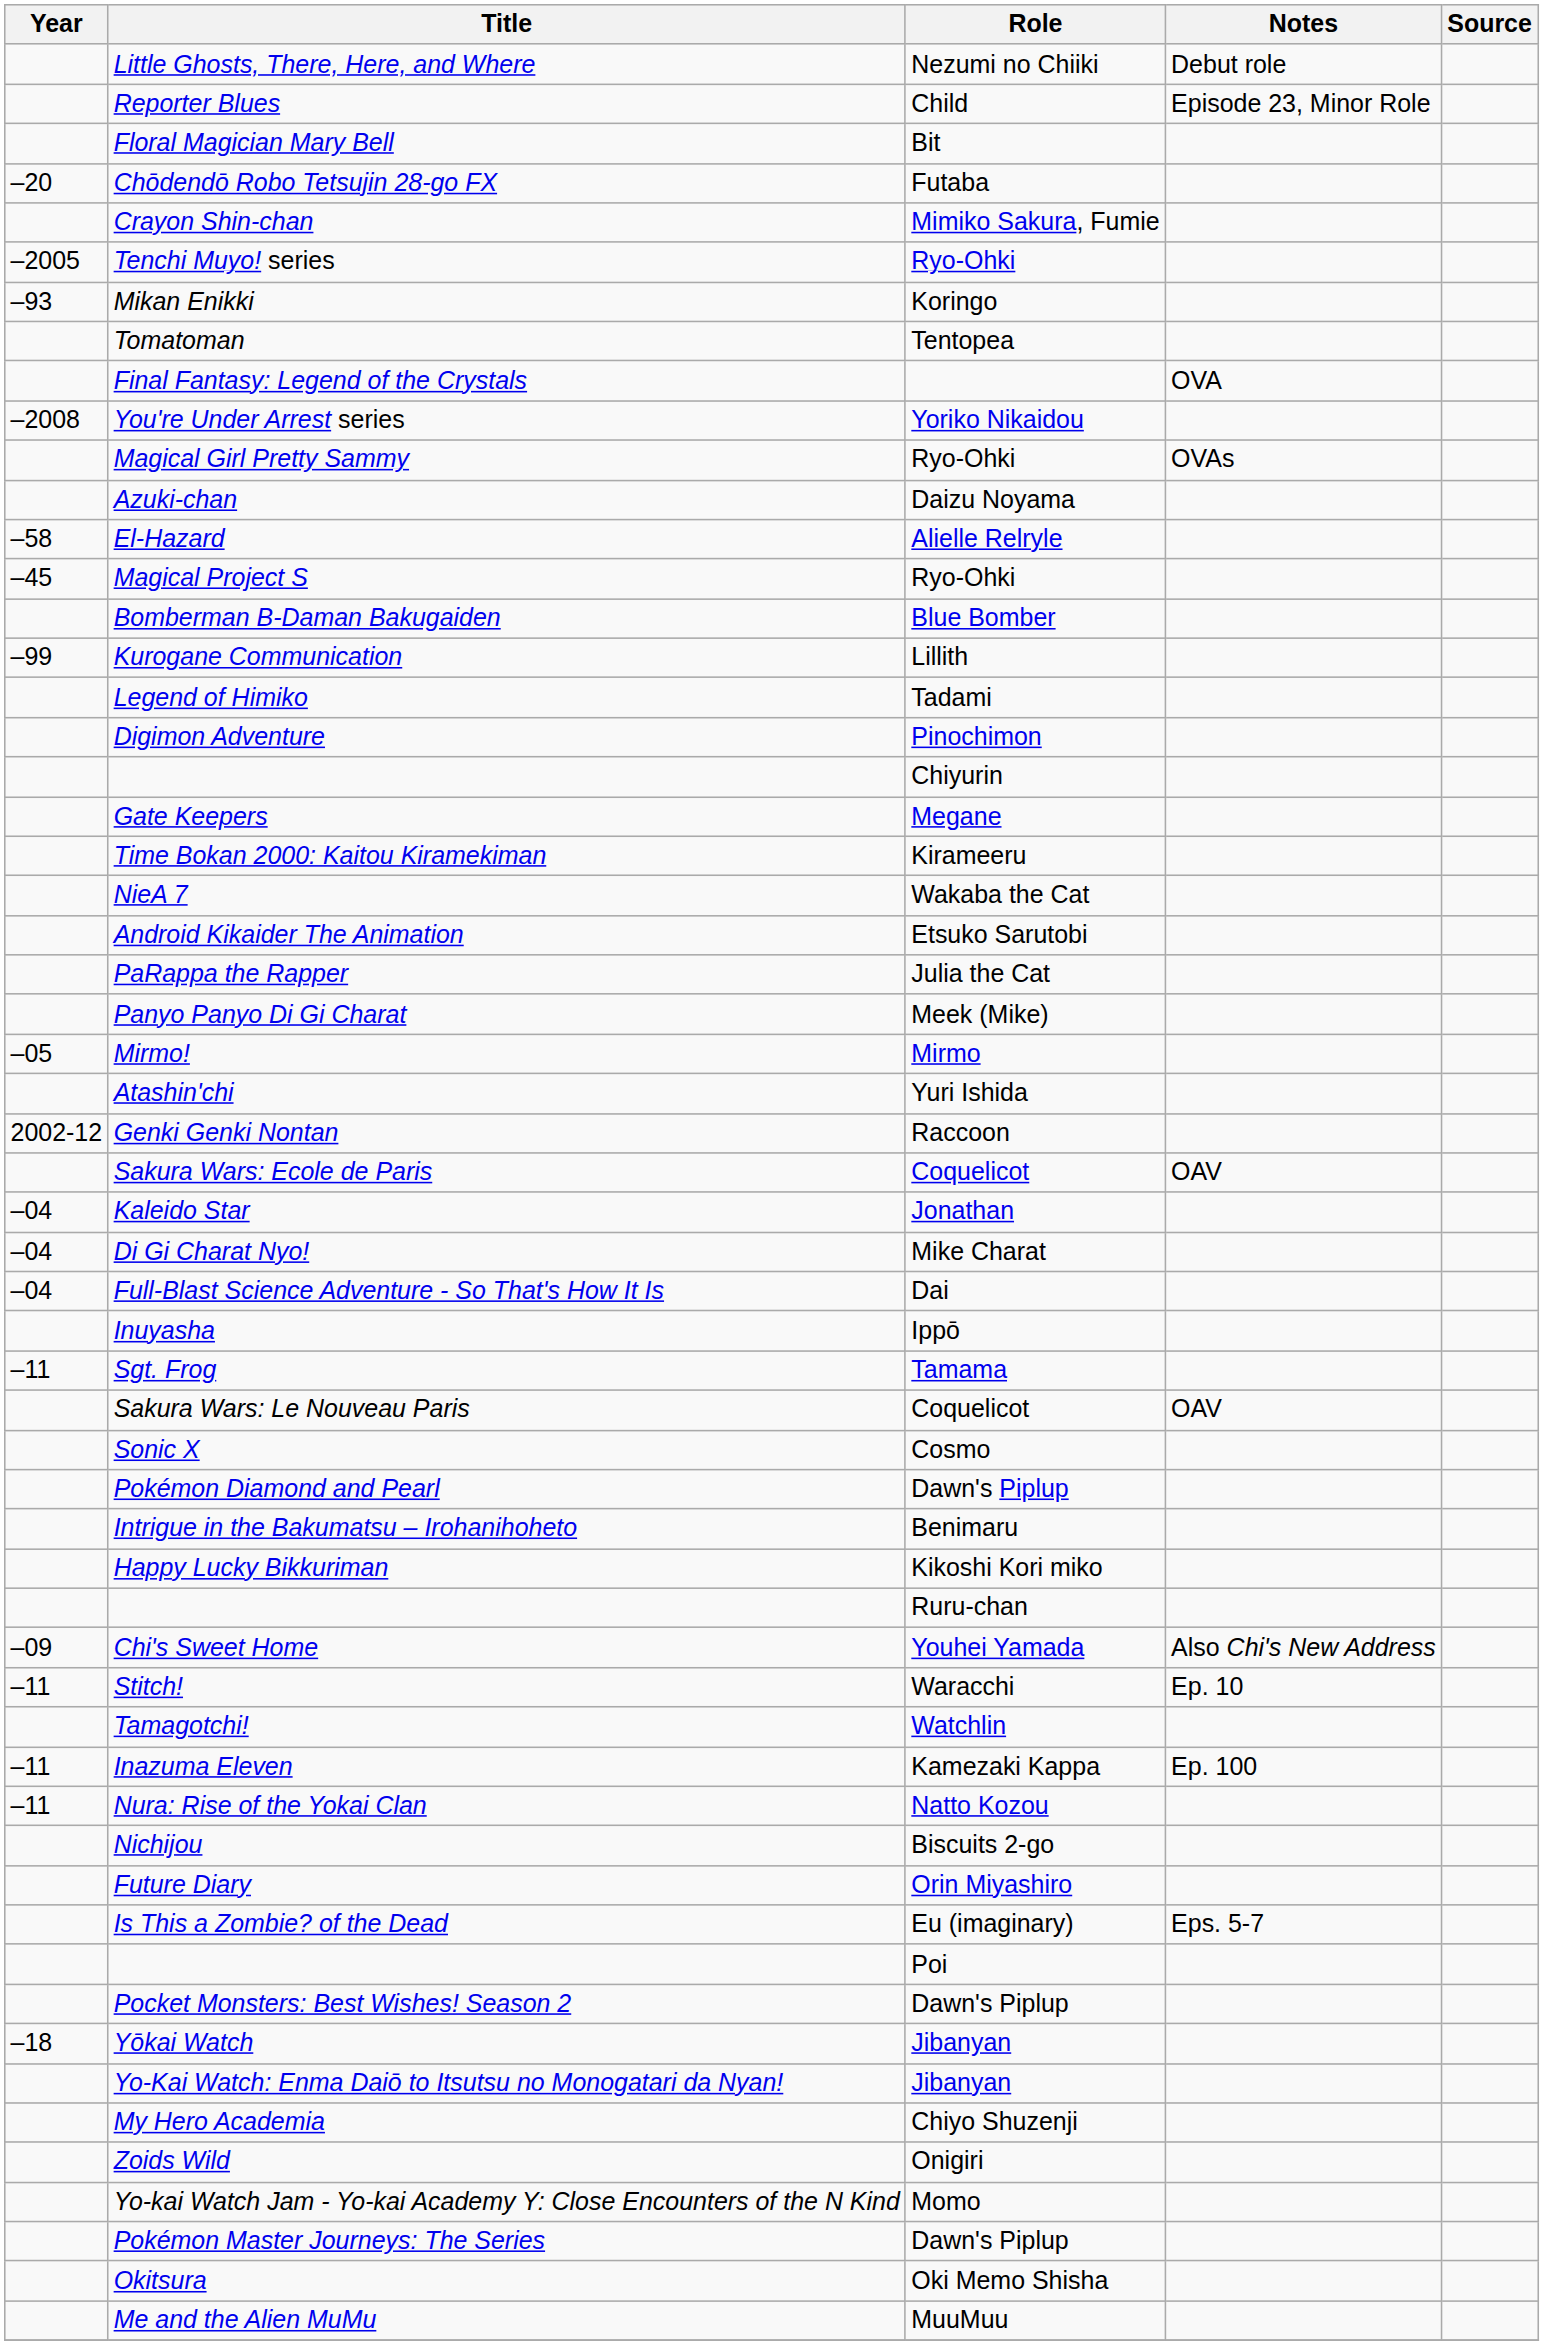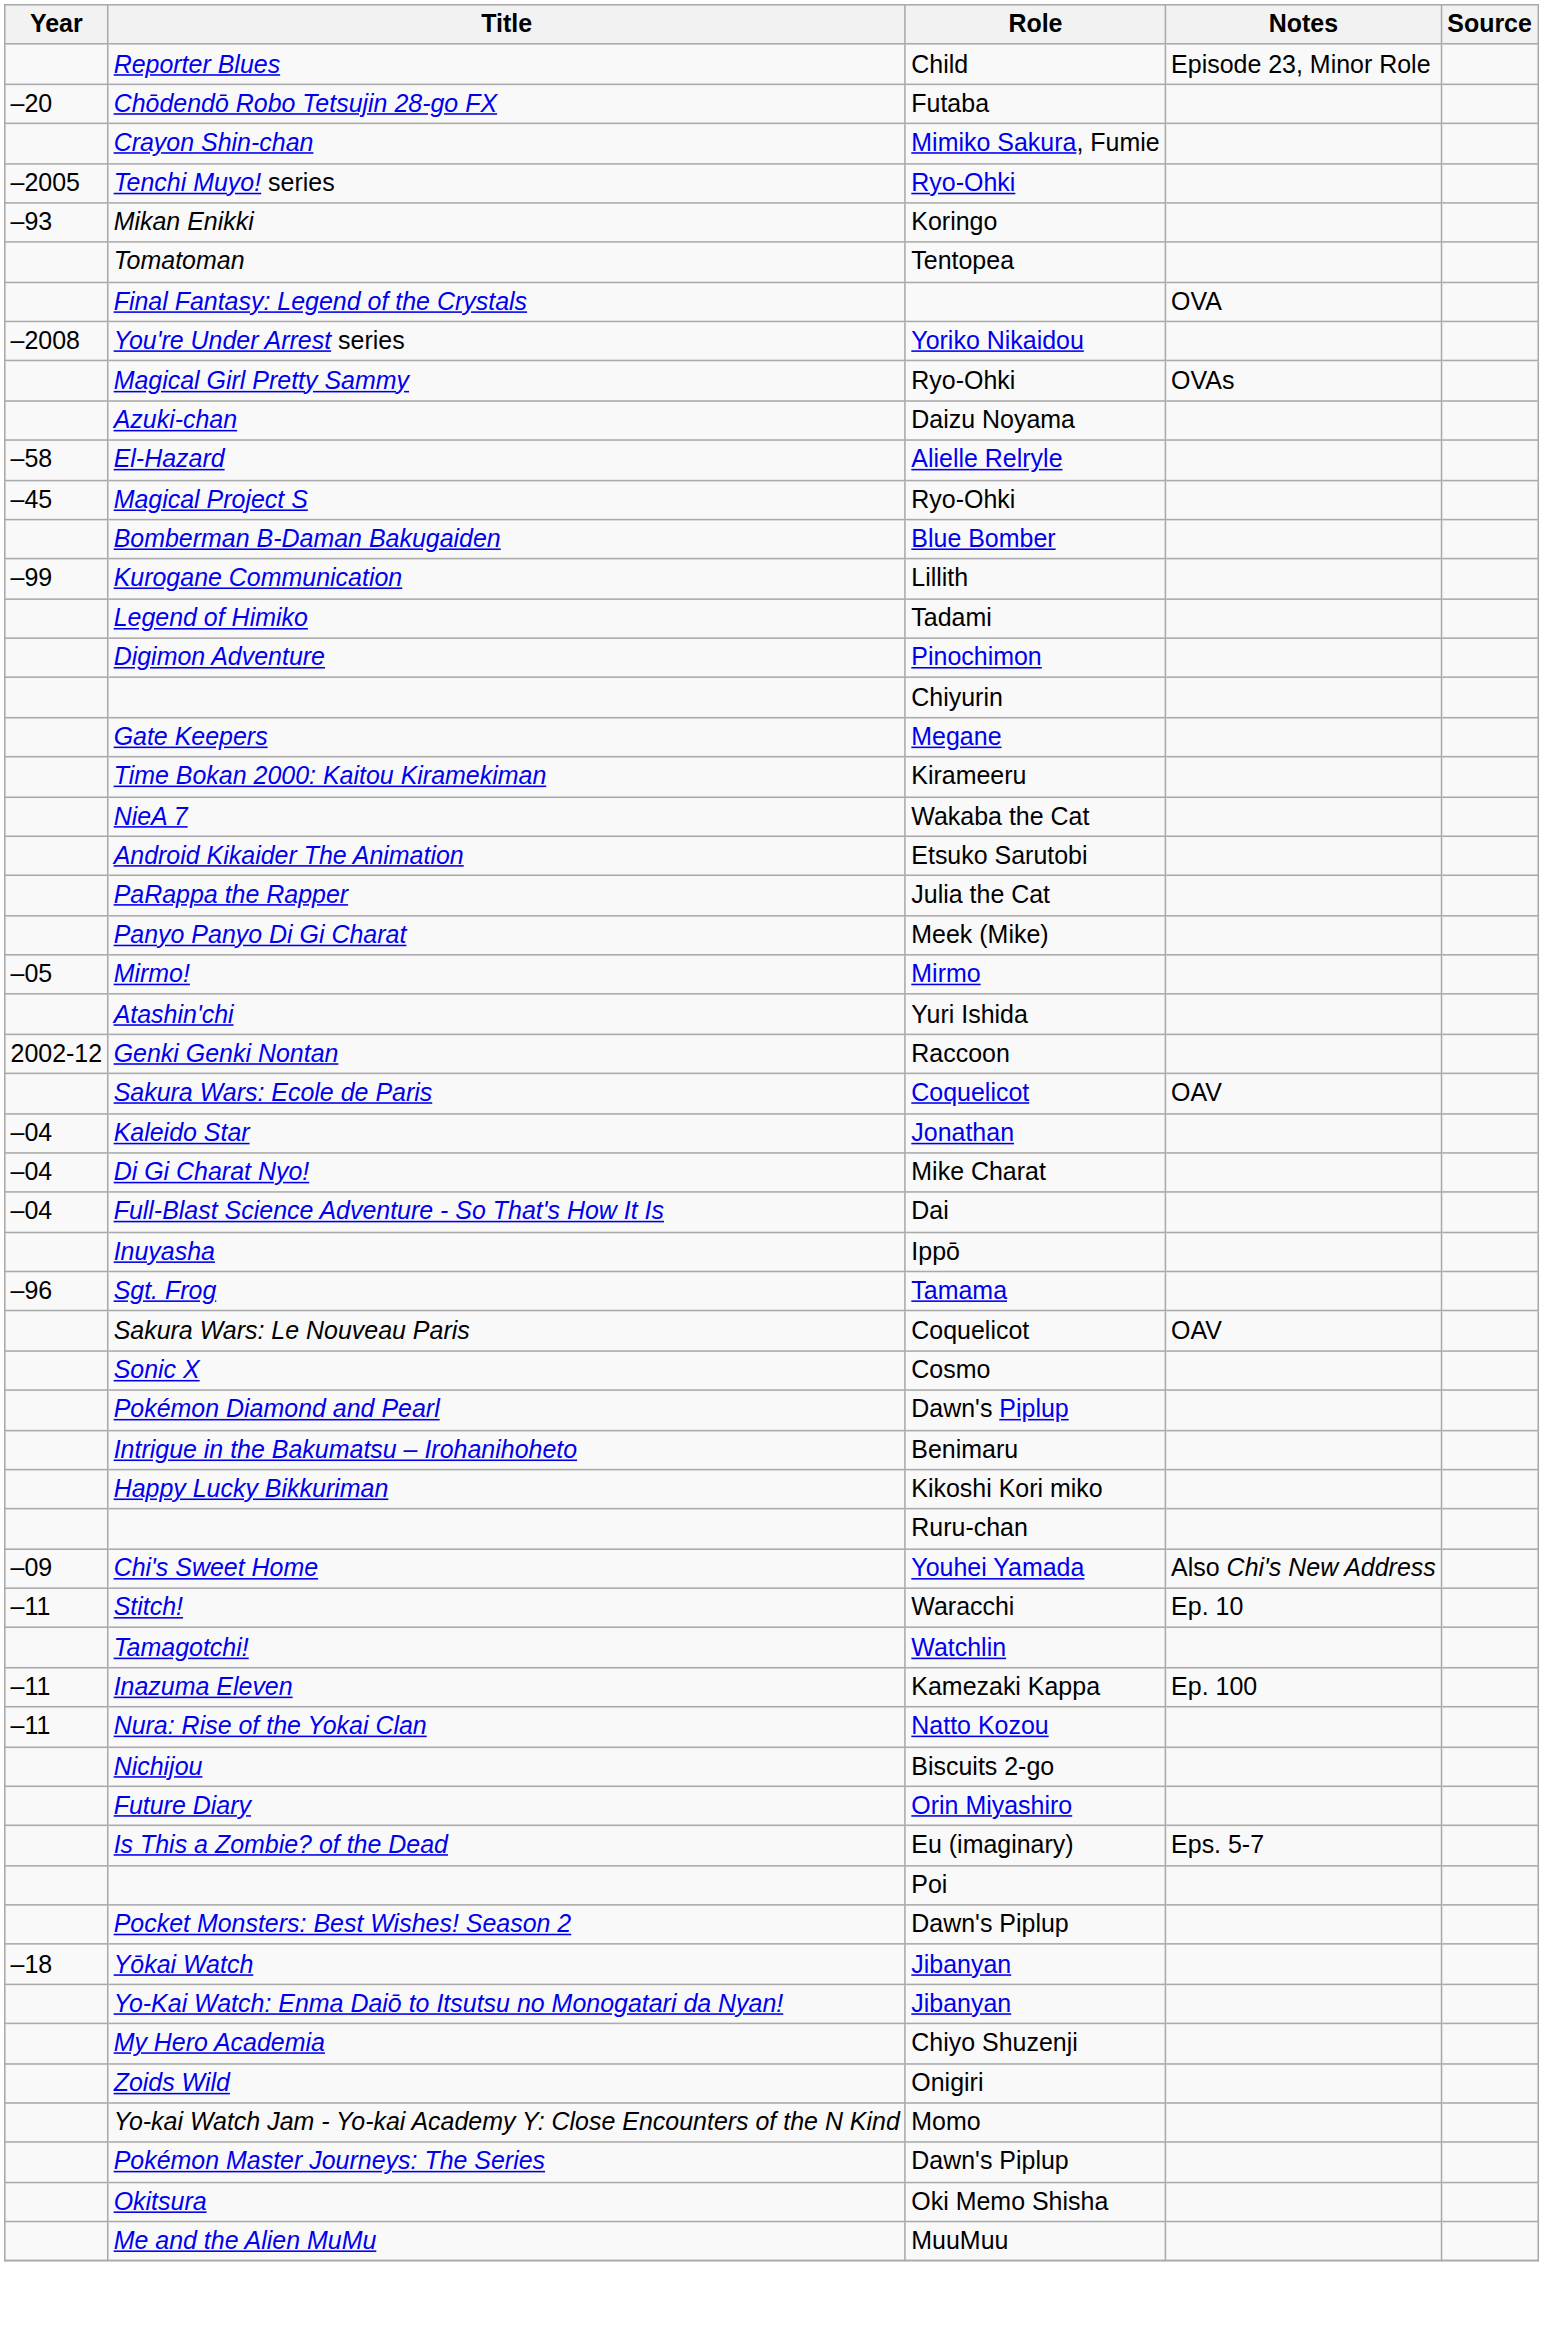 <table class="wikitable sortable plainrowheaders">
 <tr>
 <th>Year</th>
 <th>Title</th>
 <th>Role</th>
 <th class="unsortable">Notes</th>
 <th class="unsortable">Source</th>
 </tr>
 <tr>
 <td></td>
-<td><em><a href='#'>Little Ghosts, There, Here, and Where</a></em></td>
-<td>Nezumi no Chiiki</td>
-<td>Debut role</td>
-<td></td>
-</tr>
-<tr>
-<td></td>
 <td><em><a href='#'>Reporter Blues</a></em></td>
 <td>Child</td>
 <td>Episode 23, Minor Role</td>
-<td></td>
-</tr>
-<tr>
-<td></td>
-<td><em><a href='#'>Floral Magician Mary Bell</a></em></td>
-<td>Bit</td>
-<td></td>
 <td></td>
 </tr>
 <tr>
 <td>–20</td>
 <td><em> <a href='#'>Chōdendō Robo Tetsujin 28-go FX</a></em></td>
 <td>Futaba</td>
 <td></td>
 <td></td>
 </tr>
 <tr>
 <td> </td>
 <td><em><a href='#'>Crayon Shin-chan</a></em></td>
 <td><a href='#'>Mimiko Sakura</a>, Fumie</td>
 <td></td>
 <td></td>
 </tr>
 <tr>
 <td>–2005</td>
 <td><em><a href='#'>Tenchi Muyo!</a></em> series</td>
 <td><a href='#'>Ryo-Ohki</a></td>
 <td></td>
 <td></td>
 </tr>
 <tr>
 <td>–93</td>
 <td><em>Mikan Enikki</em></td>
 <td>Koringo</td>
 <td></td>
 <td></td>
 </tr>
 <tr>
 <td></td>
 <td><em>Tomatoman</em></td>
 <td>Tentopea</td>
 <td></td>
 <td></td>
 </tr>
 <tr>
 <td></td>
 <td><em><a href='#'>Final Fantasy: Legend of the Crystals</a></em></td>
 <td></td>
 <td>OVA</td>
 <td></td>
 </tr>
 <tr>
 <td>–2008</td>
 <td><em><a href='#'>You're Under Arrest</a></em> series</td>
 <td><a href='#'>Yoriko Nikaidou</a></td>
 <td></td>
 <td></td>
 </tr>
 <tr>
 <td></td>
 <td><em><a href='#'>Magical Girl Pretty Sammy</a></em></td>
 <td>Ryo-Ohki</td>
 <td>OVAs</td>
 <td></td>
 </tr>
 <tr>
 <td></td>
 <td><em><a href='#'>Azuki-chan</a></em></td>
 <td>Daizu Noyama</td>
 <td></td>
 <td></td>
 </tr>
 <tr>
 <td>–58</td>
 <td><em><a href='#'>El-Hazard</a></em></td>
 <td><a href='#'>Alielle Relryle</a></td>
 <td></td>
 <td></td>
 </tr>
 <tr>
 <td>–45</td>
 <td><em><a href='#'>Magical Project S</a></em></td>
 <td>Ryo-Ohki</td>
 <td></td>
 <td></td>
 </tr>
 <tr>
 <td></td>
 <td><em><a href='#'>Bomberman B-Daman Bakugaiden</a></em></td>
 <td><a href='#'>Blue Bomber</a></td>
 <td></td>
 <td></td>
 </tr>
 <tr>
 <td>–99</td>
 <td><em><a href='#'>Kurogane Communication</a></em></td>
 <td>Lillith</td>
 <td></td>
 <td></td>
 </tr>
 <tr>
 <td></td>
 <td><em><a href='#'>Legend of Himiko</a></em></td>
 <td>Tadami</td>
 <td></td>
 <td></td>
 </tr>
 <tr>
 <td></td>
 <td><em><a href='#'>Digimon Adventure</a></em></td>
 <td><a href='#'>Pinochimon</a></td>
 <td></td>
 <td></td>
 </tr>
 <tr>
 <td></td>
 <td></td>
 <td>Chiyurin</td>
 <td></td>
 <td></td>
 </tr>
 <tr>
 <td></td>
 <td><em><a href='#'>Gate Keepers</a></em></td>
 <td><a href='#'>Megane</a></td>
 <td></td>
 <td></td>
 </tr>
 <tr>
 <td></td>
 <td><em><a href='#'>Time Bokan 2000: Kaitou Kiramekiman</a></em></td>
 <td>Kirameeru </td>
 <td></td>
 <td></td>
 </tr>
 <tr>
 <td></td>
 <td><em><a href='#'>NieA 7</a></em></td>
 <td>Wakaba the Cat</td>
 <td></td>
 <td></td>
 </tr>
 <tr>
 <td></td>
 <td><em><a href='#'>Android Kikaider The Animation</a></em></td>
 <td>Etsuko Sarutobi</td>
 <td></td>
 <td></td>
 </tr>
 <tr>
 <td></td>
 <td><em><a href='#'>PaRappa the Rapper</a></em></td>
 <td>Julia the Cat</td>
 <td></td>
 <td></td>
 </tr>
 <tr>
 <td></td>
 <td><em><a href='#'>Panyo Panyo Di Gi Charat</a></em></td>
 <td>Meek (Mike)</td>
 <td></td>
 <td></td>
 </tr>
 <tr>
 <td>–05</td>
 <td><em><a href='#'>Mirmo!</a></em></td>
 <td><a href='#'>Mirmo</a></td>
 <td></td>
 <td></td>
 </tr>
 <tr>
 <td></td>
 <td><em><a href='#'>Atashin'chi</a></em></td>
 <td>Yuri Ishida</td>
 <td></td>
 <td></td>
 </tr>
 <tr>
 <td>2002-12</td>
 <td><em><a href='#'>Genki Genki Nontan</a></em></td>
 <td>Raccoon</td>
 <td></td>
 <td></td>
 </tr>
 <tr>
 <td></td>
 <td><em><a href='#'>Sakura Wars: Ecole de Paris</a></em></td>
 <td><a href='#'>Coquelicot</a></td>
 <td>OAV</td>
 <td></td>
 </tr>
 <tr>
 <td>–04</td>
 <td><em><a href='#'>Kaleido Star</a></em></td>
 <td><a href='#'>Jonathan</a></td>
 <td></td>
 <td></td>
 </tr>
 <tr>
 <td>–04</td>
 <td><em><a href='#'>Di Gi Charat Nyo!</a></em></td>
 <td>Mike Charat</td>
 <td></td>
 <td></td>
 </tr>
 <tr>
 <td>–04</td>
 <td><em><a href='#'>Full-Blast Science Adventure - So That's How It Is</a></em></td>
 <td>Dai</td>
 <td></td>
 <td></td>
 </tr>
 <tr>
 <td></td>
 <td><em><a href='#'>Inuyasha</a></em></td>
 <td>Ippō</td>
 <td></td>
 <td></td>
 </tr>
 <tr>
-<td>–11</td>
+<td>–96</td>
 <td><em><a href='#'>Sgt. Frog</a></em></td>
 <td><a href='#'>Tamama</a></td>
 <td></td>
 <td></td>
 </tr>
 <tr>
 <td></td>
 <td><em>Sakura Wars: Le Nouveau Paris</em></td>
 <td>Coquelicot</td>
 <td>OAV</td>
 <td></td>
 </tr>
 <tr>
 <td></td>
 <td><em><a href='#'>Sonic X</a></em></td>
 <td>Cosmo</td>
 <td></td>
 <td></td>
 </tr>
 <tr>
 <td></td>
 <td><em><a href='#'>Pokémon Diamond and Pearl</a></em></td>
 <td>Dawn's <a href='#'>Piplup</a></td>
 <td></td>
 <td></td>
 </tr>
 <tr>
 <td></td>
 <td><em><a href='#'>Intrigue in the Bakumatsu – Irohanihoheto</a></em></td>
 <td>Benimaru</td>
 <td></td>
 <td></td>
 </tr>
 <tr>
 <td></td>
 <td><em><a href='#'>Happy Lucky Bikkuriman</a></em></td>
 <td>Kikoshi Kori miko </td>
 <td></td>
 <td></td>
 </tr>
 <tr>
 <td></td>
 <td><em></em></td>
 <td>Ruru-chan</td>
 <td></td>
 <td></td>
 </tr>
 <tr>
 <td>–09</td>
 <td><em><a href='#'>Chi's Sweet Home</a></em></td>
 <td><a href='#'>Youhei Yamada</a></td>
 <td>Also <em>Chi's New Address</em></td>
 <td></td>
 </tr>
 <tr>
 <td>–11</td>
 <td><em><a href='#'>Stitch!</a></em></td>
 <td>Waracchi</td>
 <td>Ep. 10</td>
 <td></td>
 </tr>
 <tr>
 <td></td>
 <td><em><a href='#'>Tamagotchi!</a></em></td>
 <td><a href='#'>Watchlin</a></td>
 <td></td>
 <td></td>
 </tr>
 <tr>
 <td>–11</td>
 <td><em><a href='#'>Inazuma Eleven</a></em></td>
 <td>Kamezaki Kappa</td>
 <td>Ep. 100</td>
 <td></td>
 </tr>
 <tr>
 <td>–11</td>
 <td><em><a href='#'>Nura: Rise of the Yokai Clan</a></em></td>
 <td><a href='#'>Natto Kozou</a></td>
 <td></td>
 <td></td>
 </tr>
 <tr>
 <td></td>
 <td><em><a href='#'>Nichijou</a></em></td>
 <td>Biscuits 2-go</td>
 <td></td>
 <td></td>
 </tr>
 <tr>
 <td></td>
 <td><em><a href='#'>Future Diary</a></em></td>
 <td><a href='#'>Orin Miyashiro</a></td>
 <td></td>
 <td></td>
 </tr>
 <tr>
 <td></td>
 <td><em> <a href='#'>Is This a Zombie? of the Dead</a></em></td>
 <td>Eu (imaginary)</td>
 <td>Eps. 5-7</td>
 <td></td>
 </tr>
 <tr>
 <td></td>
 <td></td>
 <td>Poi</td>
 <td></td>
 <td></td>
 </tr>
 <tr>
 <td></td>
 <td><em><a href='#'>Pocket Monsters: Best Wishes! Season 2</a></em></td>
 <td>Dawn's Piplup</td>
 <td></td>
 <td></td>
 </tr>
 <tr>
 <td>–18</td>
 <td><em><a href='#'>Yōkai Watch</a></em></td>
 <td><a href='#'>Jibanyan</a></td>
 <td></td>
 <td></td>
 </tr>
 <tr>
 <td></td>
 <td><em><a href='#'>Yo-Kai Watch: Enma Daiō to Itsutsu no Monogatari da Nyan!</a></em></td>
 <td><a href='#'>Jibanyan</a></td>
 <td></td>
 <td></td>
 </tr>
 <tr>
 <td></td>
 <td><em><a href='#'>My Hero Academia</a></em></td>
 <td>Chiyo Shuzenji</td>
 <td></td>
 <td></td>
 </tr>
 <tr>
 <td></td>
 <td><em><a href='#'>Zoids Wild</a></em></td>
 <td>Onigiri</td>
 <td></td>
 </tr>
 <tr>
 <td></td>
 <td><em>Yo-kai Watch Jam - Yo-kai Academy Y: Close Encounters of the N Kind</em></td>
 <td>Momo</td>
 <td></td>
 <td></td>
 </tr>
 <tr>
 <td></td>
 <td><em><a href='#'>Pokémon Master Journeys: The Series</a></em></td>
 <td>Dawn's Piplup</td>
 <td></td>
 <td></td>
 </tr>
 <tr>
 <td></td>
 <td><em><a href='#'>Okitsura</a></em></td>
 <td>Oki Memo Shisha</td>
 <td></td>
 <td></td>
 </tr>
 <tr>
 <td></td>
 <td><em><a href='#'>Me and the Alien MuMu</a></em></td>
 <td>MuuMuu</td>
 <td></td>
 <td></td>
 </tr>
 <tr>
 </tr>
 </table>
